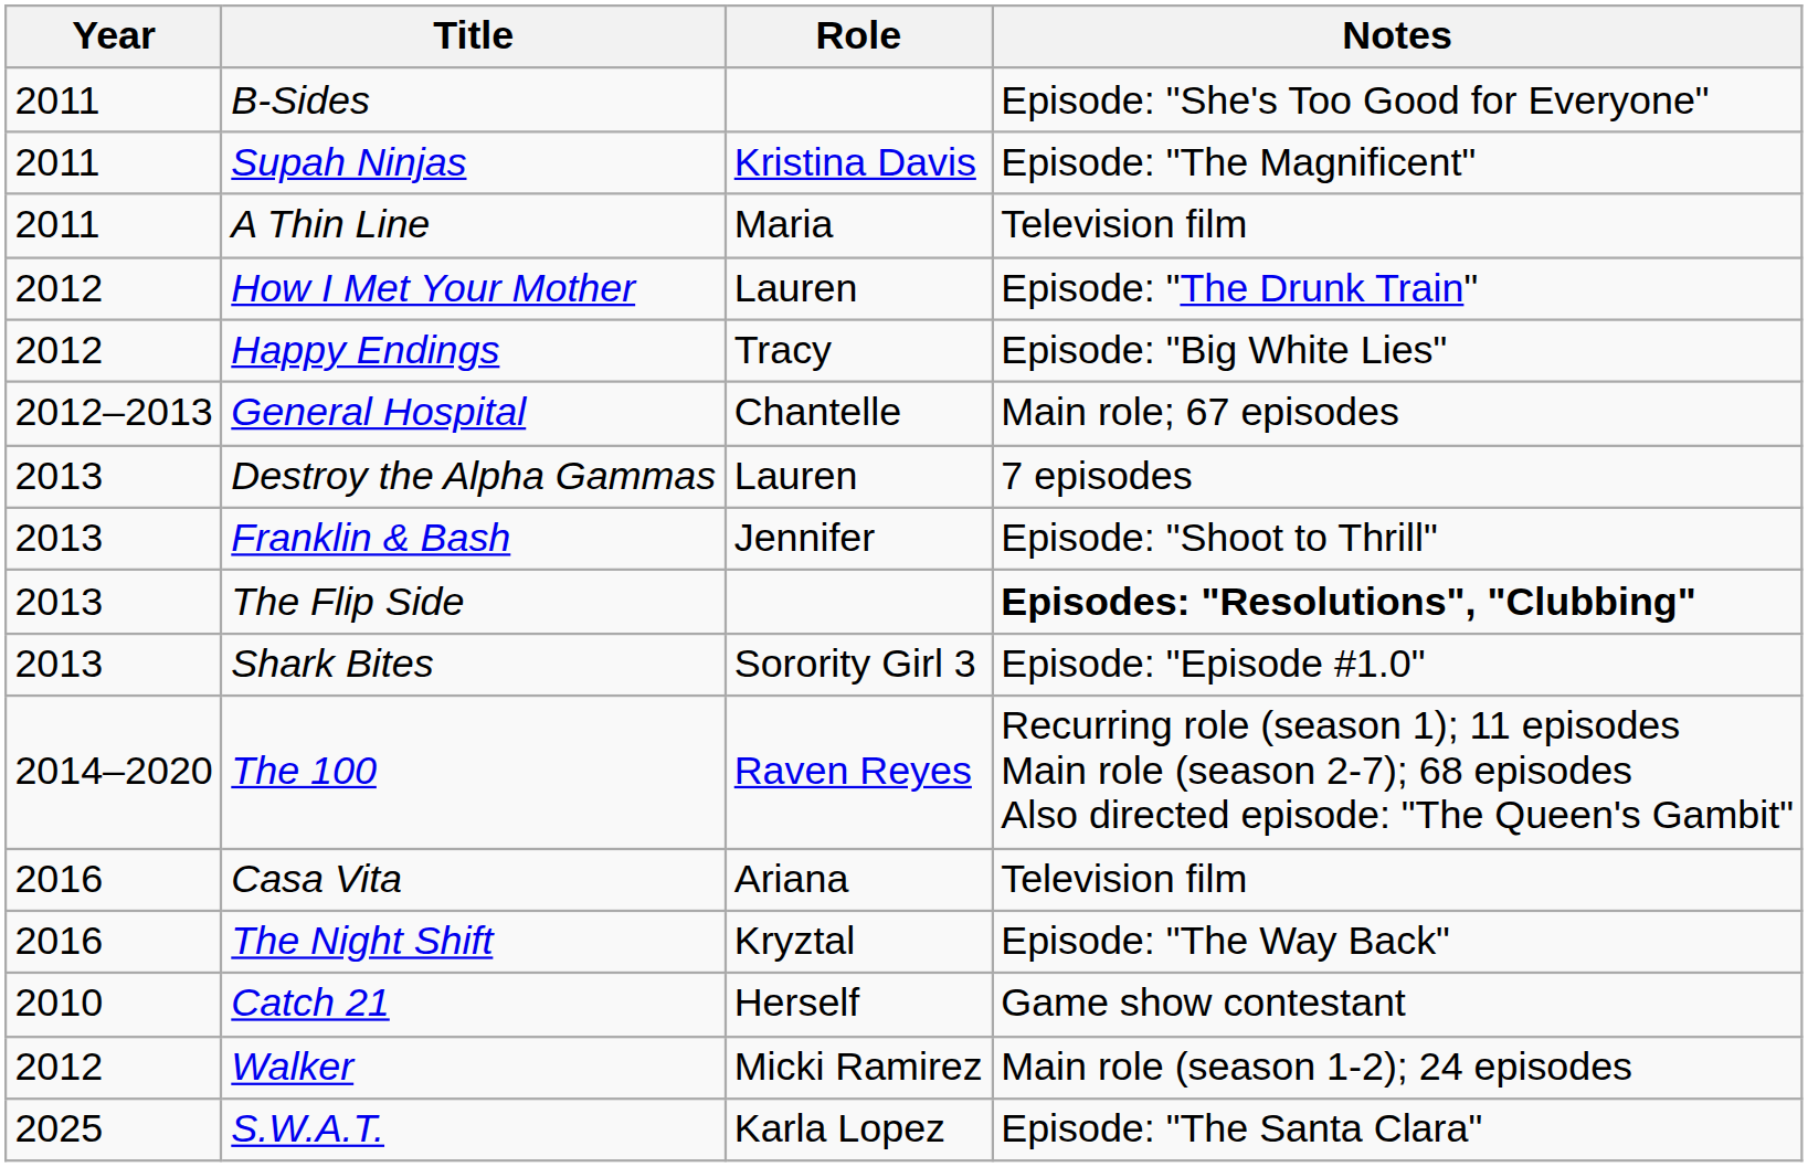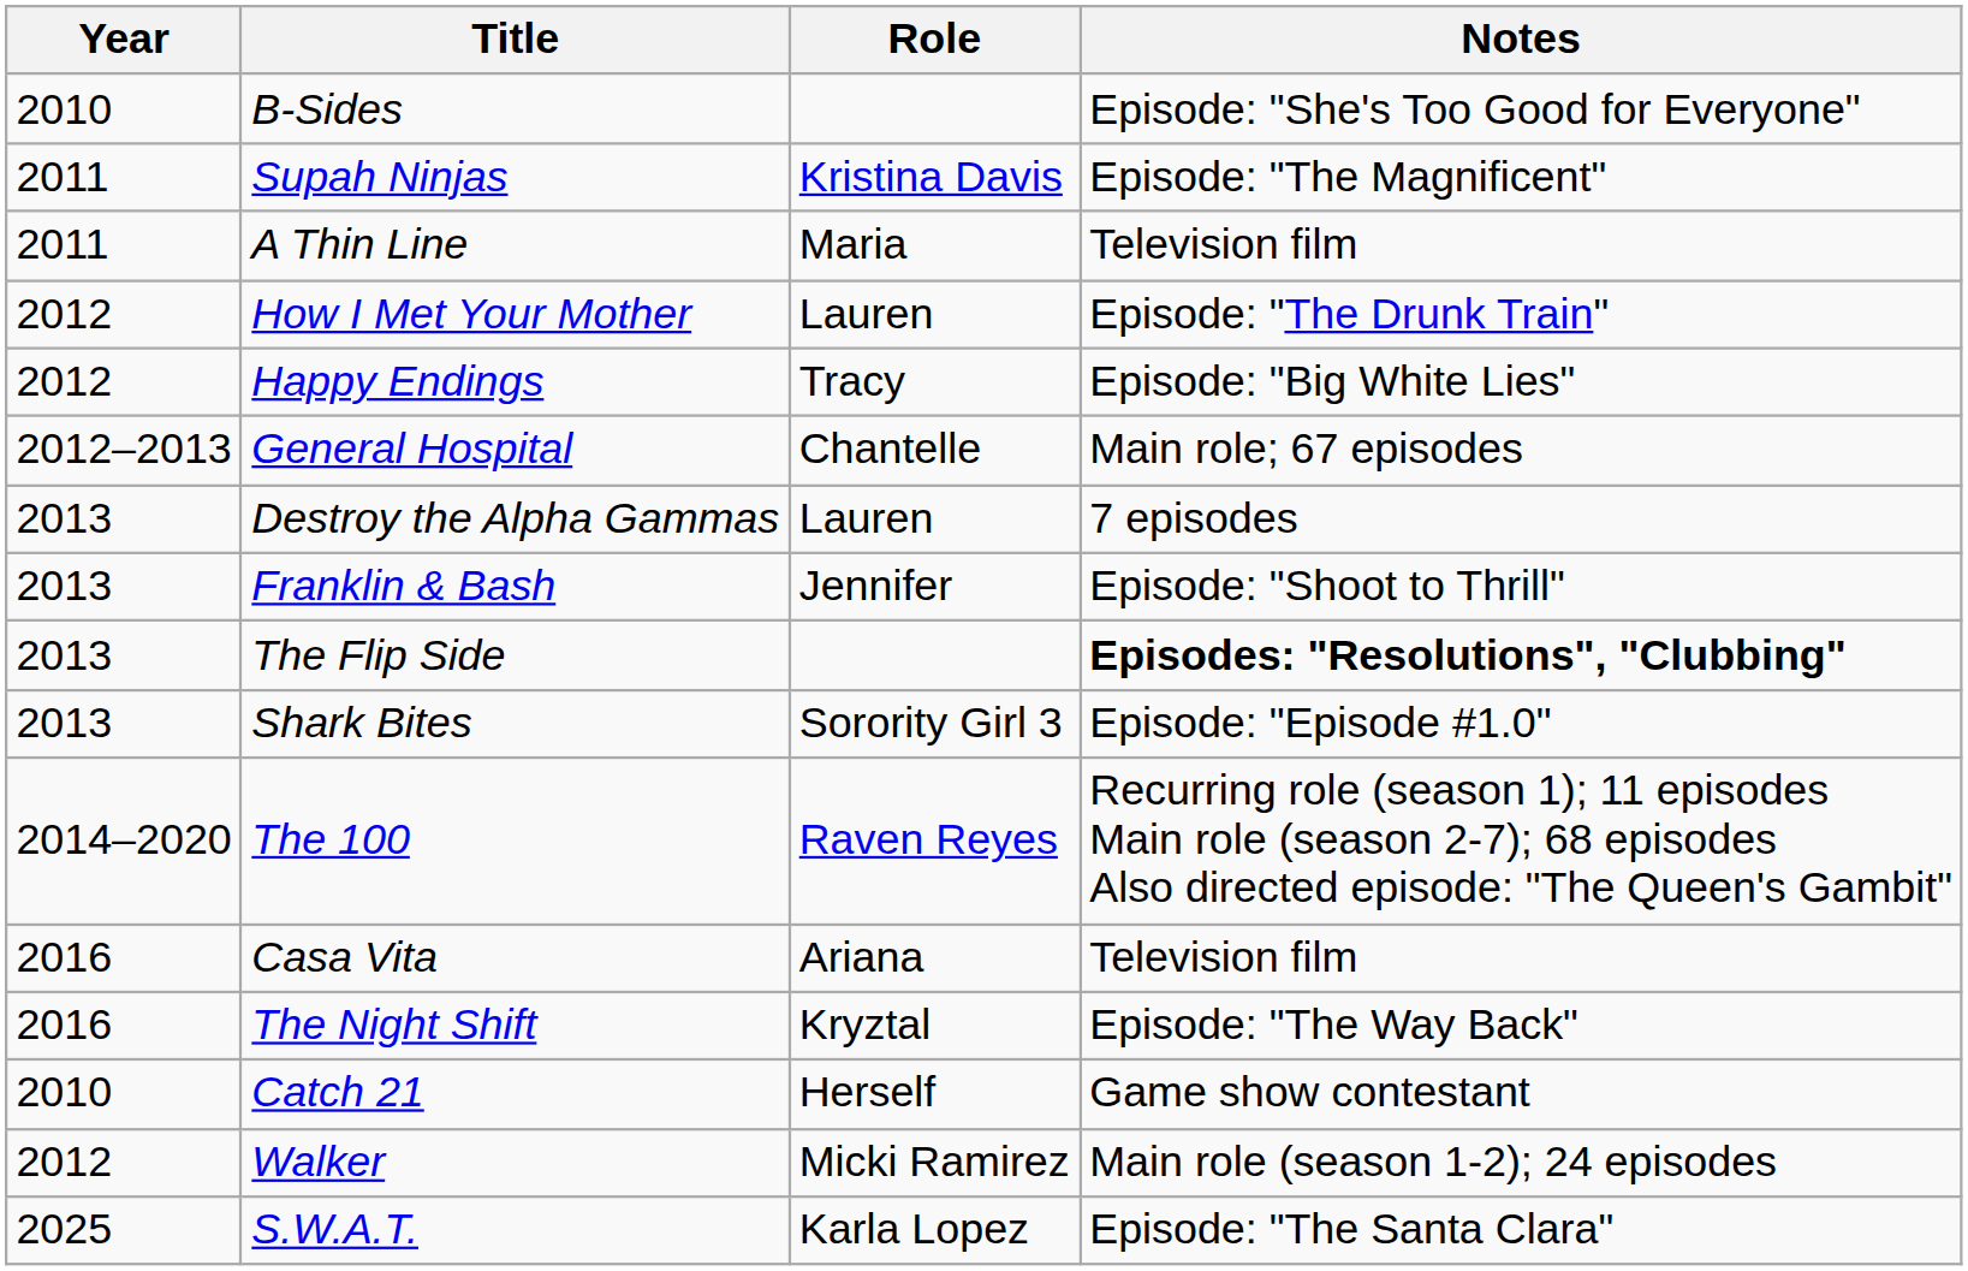 <table class="wikitable sortable">
 <tr>
 <th>Year</th>
 <th>Title</th>
 <th>Role</th>
 <th class="unsortable">Notes</th>
 </tr>
 <tr>
-<td>2011</td>
+<td>2010</td>
 <td><em>B-Sides</em></td>
 <td></td>
 <td>Episode: "She's Too Good for Everyone"</td>
 </tr>
 <tr>
 <td>2011</td>
 <td><em><a href='#'>Supah Ninjas</a></em></td>
 <td><a href='#'>Kristina Davis</a></td>
 <td>Episode: "The Magnificent"</td>
 </tr>
 <tr>
 <td>2011</td>
 <td><em>A Thin Line</em></td>
 <td>Maria</td>
 <td>Television film</td>
 </tr>
 <tr>
 <td>2012</td>
 <td><em><a href='#'>How I Met Your Mother</a></em></td>
 <td>Lauren</td>
 <td>Episode: "<a href='#'>The Drunk Train</a>"</td>
 </tr>
 <tr>
 <td>2012</td>
 <td><em><a href='#'>Happy Endings</a></em></td>
 <td>Tracy</td>
 <td>Episode: "Big White Lies"</td>
 </tr>
 <tr>
 <td>2012–2013</td>
 <td><em><a href='#'>General Hospital</a></em></td>
 <td>Chantelle</td>
 <td>Main role; 67 episodes</td>
 </tr>
 <tr>
 <td>2013</td>
 <td><em>Destroy the Alpha Gammas</em></td>
 <td>Lauren</td>
 <td>7 episodes</td>
 </tr>
 <tr>
 <td>2013</td>
 <td><em><a href='#'>Franklin & Bash</a></em></td>
 <td>Jennifer</td>
 <td>Episode: "Shoot to Thrill"</td>
 </tr>
 <tr>
 <td>2013</td>
 <td><em>The Flip Side</em></td>
 <td></td>
 <td><strong>Episodes: "Resolutions", "Clubbing"</strong></td>
 </tr>
 <tr>
 <td>2013</td>
 <td><em>Shark Bites</em></td>
 <td>Sorority Girl 3</td>
 <td>Episode: "Episode #1.0"</td>
 </tr>
 <tr>
 <td>2014–2020</td>
 <td><em><a href='#'>The 100</a></em></td>
 <td><a href='#'>Raven Reyes</a></td>
 <td>Recurring role (season 1); 11 episodes <br> Main role (season 2-7); 68 episodes  <br>Also directed episode: "The Queen's Gambit"</td>
 </tr>
 <tr>
 <td>2016</td>
 <td><em>Casa Vita</em></td>
 <td>Ariana</td>
 <td>Television film</td>
 </tr>
 <tr>
 <td>2016</td>
 <td><em><a href='#'>The Night Shift</a></em></td>
 <td>Kryztal</td>
 <td>Episode: "The Way Back"</td>
 </tr>
 <tr>
 <td>2010</td>
 <td><em><a href='#'>Catch 21</a></em></td>
 <td>Herself</td>
 <td>Game show contestant</td>
 </tr>
 <tr>
 <td>2012</td>
 <td><em><a href='#'>Walker</a></em></td>
 <td>Micki Ramirez</td>
 <td>Main role (season 1-2); 24 episodes</td>
 </tr>
 <tr>
 <td>2025</td>
 <td><em><a href='#'>S.W.A.T.</a></em></td>
 <td>Karla Lopez</td>
 <td>Episode: "The Santa Clara"</td>
 </tr>
 </table>
